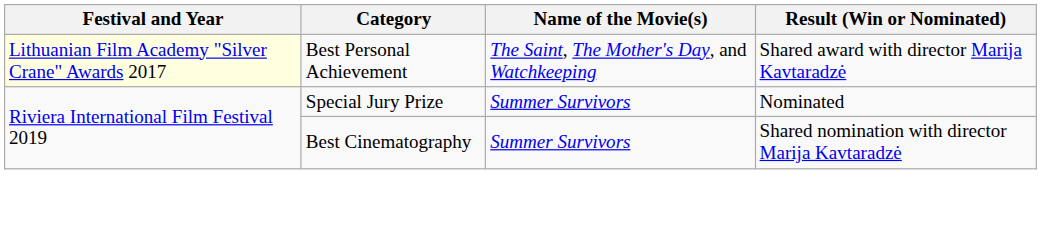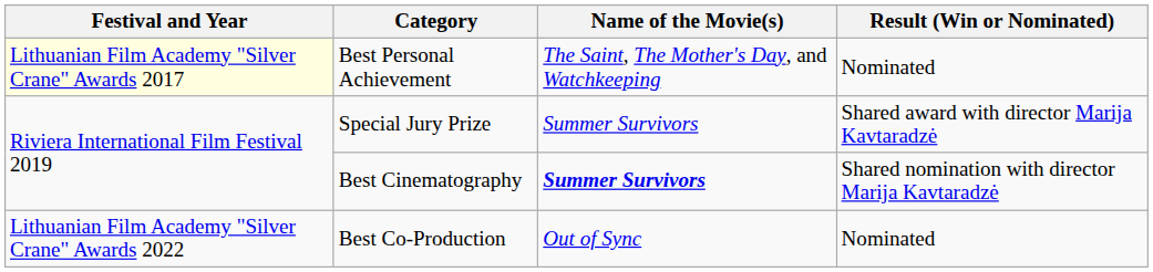 <table class="wikitable sortable">
 <tr>
 <th>Festival and Year</th>
 <th>Category</th>
 <th>Name of the Movie(s)</th>
 <th>Result (Win or Nominated)</th>
 </tr>
 <tr>
 <td style="background: lightyellow;"><a href='#'>Lithuanian Film Academy "Silver Crane" Awards</a> 2017</td>
 <td>Best Personal Achievement</td>
 <td><em><a href='#'>The Saint</a></em>, <em><a href='#'>The Mother's Day</a></em>, and <em><a href='#'>Watchkeeping</a></em></td>
-<td>Shared award with director <a href='#'>Marija Kavtaradzė</a></td>
+<td>Nominated</td>
 </tr>
 <tr>
 <td rowspan="2"><a href='#'>Riviera International Film Festival</a> 2019</td>
 <td>Special Jury Prize</td>
 <td><em><a href='#'>Summer Survivors</a></em></td>
-<td>Nominated</td>
+<td>Shared award with director <a href='#'>Marija Kavtaradzė</a></td>
 </tr>
 <tr>
 <td>Best Cinematography</td>
-<td><em><a href='#'>Summer Survivors</a></em></td>
+<td><strong><em><a href='#'>Summer Survivors</a></em></strong></td>
 <td>Shared nomination with director <a href='#'>Marija Kavtaradzė</a></td>
 </tr>
+<tr>
+<td><a href='#'>Lithuanian Film Academy "Silver Crane" Awards</a> 2022</td>
+<td>Best Co-Production</td>
+<td><em><a href='#'>Out of Sync</a></em></td>
+<td>Nominated</td>
+</tr>
 </table>
